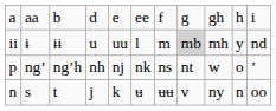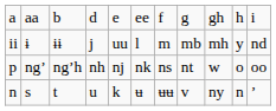 <table class="wikitable">
 <tr>
 <td>a</td>
 <td>aa</td>
 <td>b</td>
 <td>d</td>
 <td>e</td>
 <td>ee</td>
 <td>f</td>
 <td>g</td>
 <td>gh</td>
 <td>h</td>
 <td>i</td>
 </tr>
 <tr>
 <td>ii</td>
 <td>ɨ</td>
 <td>ɨɨ</td>
-<td>u</td>
+<td>j</td>
 <td>uu</td>
 <td>l</td>
 <td>m</td>
-<td style="background: lightgrey;">mb</td>
+<td>mb</td>
 <td>mh</td>
 <td>y</td>
 <td>nd</td>
 </tr>
 <tr>
 <td>p</td>
 <td>ngʼ</td>
 <td>ngʼh</td>
 <td>nh</td>
 <td>nj</td>
 <td>nk</td>
 <td>ns</td>
 <td>nt</td>
 <td>w</td>
 <td>o</td>
-<td>ʼ</td>
+<td>oo</td>
 </tr>
 <tr>
 <td>n</td>
 <td>s</td>
 <td>t</td>
-<td>j</td>
+<td>u</td>
 <td>k</td>
 <td>ʉ</td>
 <td>ʉʉ</td>
 <td>v</td>
 <td>ny</td>
 <td>n</td>
-<td>oo</td>
+<td>ʼ</td>
 </tr>
 </table>
